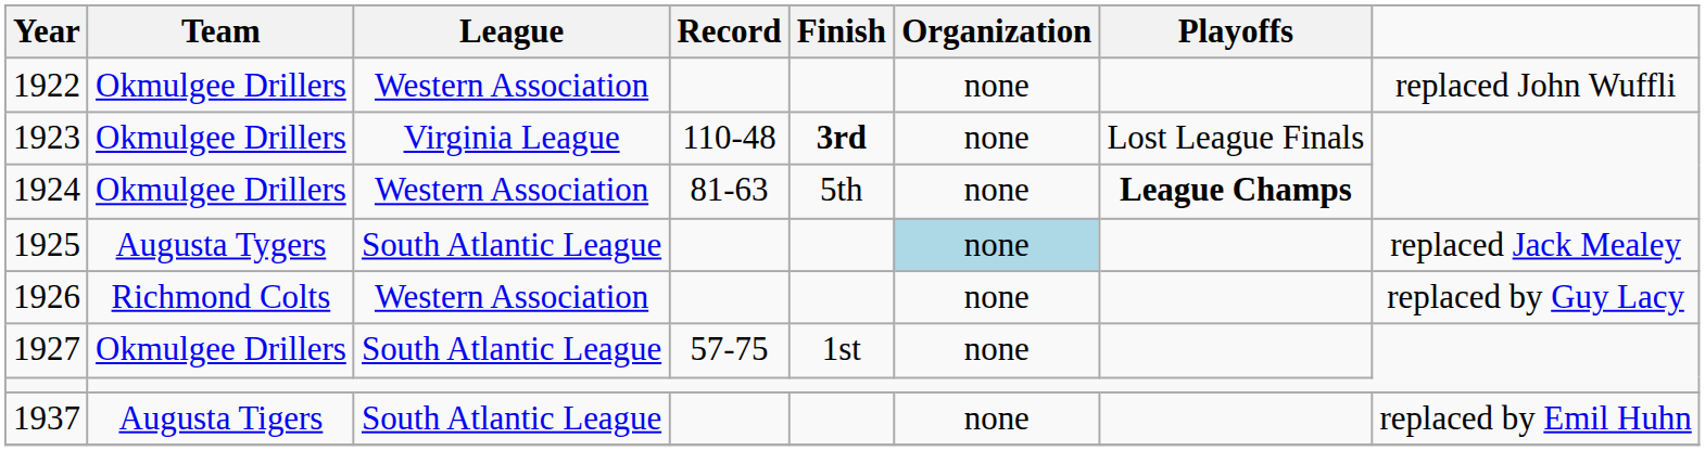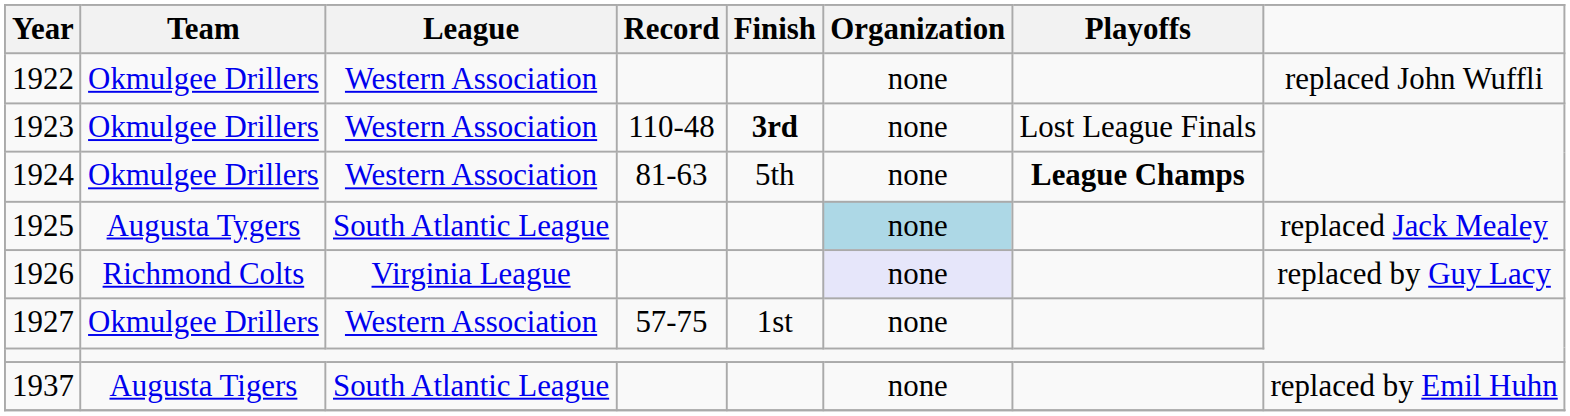 <table class="wikitable">
 <tr style="background: #F2F2F2;">
 <th>Year</th>
 <th>Team</th>
 <th>League</th>
 <th>Record</th>
 <th>Finish</th>
 <th>Organization</th>
 <th>Playoffs</th>
 </tr>
 <tr align=center>
 <td>1922</td>
 <td><a href='#'>Okmulgee Drillers</a></td>
 <td><a href='#'>Western Association</a></td>
 <td></td>
 <td></td>
 <td>none</td>
 <td></td>
 <td>replaced John Wuffli</td>
 </tr>
 <tr align=center>
 <td>1923</td>
 <td><a href='#'>Okmulgee Drillers</a></td>
-<td><a href='#'>Virginia League</a></td>
+<td><a href='#'>Western Association</a></td>
 <td>110-48</td>
 <td><strong>3rd</strong></td>
 <td>none</td>
 <td>Lost League Finals</td>
 </tr>
 <tr align=center>
 <td>1924</td>
 <td><a href='#'>Okmulgee Drillers</a></td>
 <td><a href='#'>Western Association</a></td>
 <td>81-63</td>
 <td>5th</td>
 <td>none</td>
 <td><strong>League Champs</strong></td>
 </tr>
 <tr align=center>
 <td>1925</td>
 <td><a href='#'>Augusta Tygers</a></td>
 <td><a href='#'>South Atlantic League</a></td>
 <td></td>
 <td></td>
 <td style="background: lightblue;">none</td>
 <td></td>
 <td>replaced <a href='#'>Jack Mealey</a></td>
 </tr>
 <tr align=center>
 <td>1926</td>
 <td><a href='#'>Richmond Colts</a></td>
-<td><a href='#'>Western Association</a></td>
+<td><a href='#'>Virginia League</a></td>
 <td></td>
 <td></td>
-<td>none</td>
+<td style="background: lavender;">none</td>
 <td></td>
 <td>replaced by <a href='#'>Guy Lacy</a></td>
 </tr>
 <tr align=center>
 <td>1927</td>
 <td><a href='#'>Okmulgee Drillers</a></td>
-<td><a href='#'>South Atlantic League</a></td>
+<td><a href='#'>Western Association</a></td>
 <td>57-75</td>
 <td>1st</td>
 <td>none</td>
 <td></td>
 </tr>
 <tr align=center>
 <td></td>
 </tr>
 <tr align=center>
 <td>1937</td>
 <td><a href='#'>Augusta Tigers</a></td>
 <td><a href='#'>South Atlantic League</a></td>
 <td></td>
 <td></td>
 <td>none</td>
 <td></td>
 <td>replaced by <a href='#'>Emil Huhn</a></td>
 </tr>
 <tr align=center>
 </tr>
 </table>
